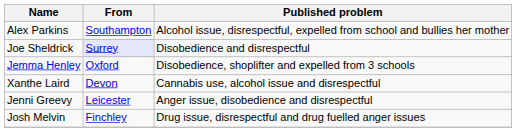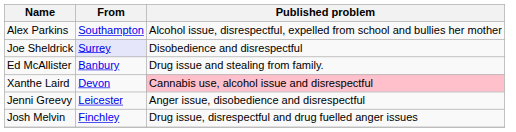 <table class="wikitable">
 <tr>
 <th>Name</th>
 <th>From</th>
 <th>Published problem</th>
 </tr>
 <tr>
 <td>Alex Parkins</td>
 <td><a href='#'>Southampton</a></td>
 <td>Alcohol issue, disrespectful, expelled from school and bullies her mother</td>
 </tr>
 <tr>
 <td>Joe Sheldrick</td>
 <td style="background: lavender;"><a href='#'>Surrey</a></td>
 <td>Disobedience and disrespectful</td>
 </tr>
 <tr>
-<td><a href='#'>Jemma Henley</a></td>
-<td><a href='#'>Oxford</a></td>
-<td>Disobedience, shoplifter and expelled from 3 schools</td>
+<td>Ed McAllister</td>
+<td><a href='#'>Banbury</a></td>
+<td>Drug issue and stealing from family.</td>
 </tr>
 <tr>
 <td>Xanthe Laird</td>
 <td><a href='#'>Devon</a></td>
-<td>Cannabis use, alcohol issue and disrespectful</td>
+<td style="background: pink;">Cannabis use, alcohol issue and disrespectful</td>
 </tr>
 <tr>
 <td>Jenni Greevy</td>
 <td><a href='#'>Leicester</a></td>
 <td>Anger issue, disobedience and disrespectful</td>
 </tr>
 <tr>
 <td>Josh Melvin</td>
 <td><a href='#'>Finchley</a></td>
 <td>Drug issue, disrespectful and drug fuelled anger issues</td>
 </tr>
 <tr>
 </tr>
 </table>
